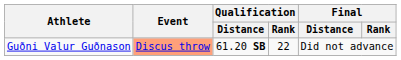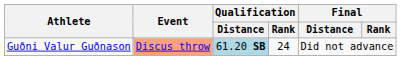 <table class="wikitable" style="font-size:90%">
 <tr>
 <th rowspan=2>Athlete</th>
 <th rowspan=2>Event</th>
 <th colspan=2>Qualification</th>
 <th colspan=2>Final</th>
 </tr>
 <tr style="font-size:95%">
 <th>Distance</th>
 <th>Rank</th>
 <th>Distance</th>
 <th>Rank</th>
 </tr>
 <tr align="center">
 <td align=left><a href='#'>Guðni Valur Guðnason</a></td>
 <td style="background: lightsalmon; text-align:left;"><a href='#'>Discus throw</a></td>
-<td>61.20 <strong>SB</strong></td>
-<td>22</td>
+<td style="background: lightblue;">61.20 <strong>SB</strong></td>
+<td>24</td>
 <td colspan="2">Did not advance</td>
 </tr>
 </table>
